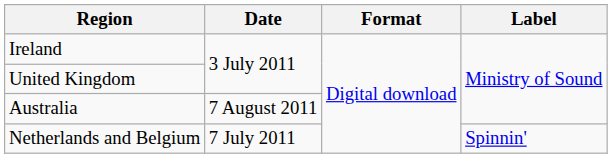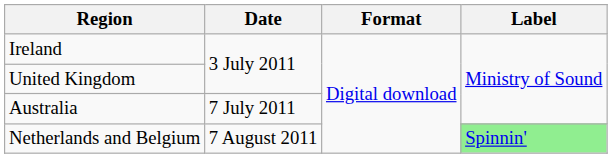 <table class=wikitable>
 <tr>
 <th>Region</th>
 <th>Date</th>
 <th>Format</th>
 <th>Label</th>
 </tr>
 <tr>
 <td>Ireland</td>
 <td rowspan="2">3 July 2011</td>
 <td rowspan="4"><a href='#'>Digital download</a></td>
 <td rowspan="3"><a href='#'>Ministry of Sound</a></td>
 </tr>
 <tr>
 <td>United Kingdom</td>
 </tr>
 <tr>
 <td>Australia</td>
-<td>7 August 2011</td>
+<td>7 July 2011</td>
 </tr>
 <tr>
 <td>Netherlands and Belgium</td>
-<td>7 July 2011</td>
-<td><a href='#'>Spinnin'</a></td>
+<td>7 August 2011</td>
+<td style="background: lightgreen;"><a href='#'>Spinnin'</a></td>
 </tr>
 </table>
